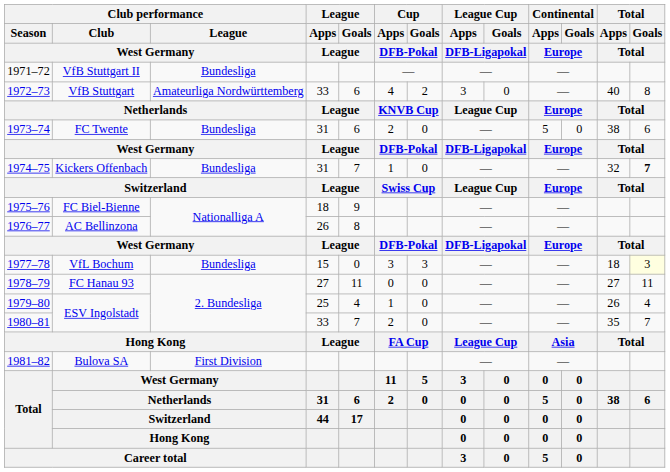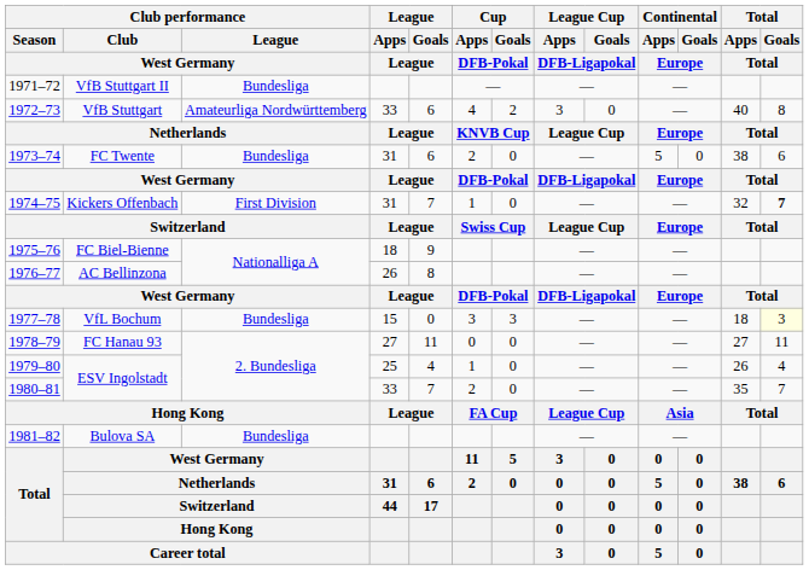 <table class="wikitable" style="text-align:center">
 <tr>
 <th colspan=3>Club performance</th>
 <th colspan=2>League</th>
 <th colspan=2>Cup</th>
 <th colspan=2>League Cup</th>
 <th colspan=2>Continental</th>
 <th colspan=2>Total</th>
 </tr>
 <tr>
 <th>Season</th>
 <th>Club</th>
 <th>League</th>
 <th>Apps</th>
 <th>Goals</th>
 <th>Apps</th>
 <th>Goals</th>
 <th>Apps</th>
 <th>Goals</th>
 <th>Apps</th>
 <th>Goals</th>
 <th>Apps</th>
 <th>Goals</th>
 </tr>
 <tr>
 <th colspan=3>West Germany</th>
 <th colspan=2>League</th>
 <th colspan=2><a href='#'>DFB-Pokal</a></th>
 <th colspan=2><a href='#'>DFB-Ligapokal</a></th>
 <th colspan=2><a href='#'>Europe</a></th>
 <th colspan=2>Total</th>
 </tr>
 <tr>
 <td>1971–72</td>
 <td><a href='#'>VfB Stuttgart II</a></td>
 <td><a href='#'>Bundesliga</a></td>
 <td></td>
 <td></td>
 <td colspan="2">—</td>
 <td colspan="2">—</td>
 <td colspan="2">—</td>
 <td></td>
 <td></td>
 </tr>
 <tr>
 <td><a href='#'>1972–73</a></td>
 <td><a href='#'>VfB Stuttgart</a></td>
 <td><a href='#'>Amateurliga Nordwürttemberg</a></td>
 <td>33</td>
 <td>6</td>
 <td>4</td>
 <td>2</td>
 <td>3</td>
 <td>0</td>
 <td colspan="2">—</td>
 <td>40</td>
 <td>8</td>
 </tr>
 <tr>
 <th colspan=3>Netherlands</th>
 <th colspan=2>League</th>
 <th colspan=2><a href='#'>KNVB Cup</a></th>
 <th colspan=2>League Cup</th>
 <th colspan=2><a href='#'>Europe</a></th>
 <th colspan=2>Total</th>
 </tr>
 <tr>
 <td><a href='#'>1973–74</a></td>
 <td><a href='#'>FC Twente</a></td>
 <td><a href='#'>Bundesliga</a></td>
 <td>31</td>
 <td>6</td>
 <td>2</td>
 <td>0</td>
 <td colspan="2">—</td>
 <td>5</td>
 <td>0</td>
 <td>38</td>
 <td>6</td>
 </tr>
 <tr>
 <th colspan=3>West Germany</th>
 <th colspan=2>League</th>
 <th colspan=2><a href='#'>DFB-Pokal</a></th>
 <th colspan=2><a href='#'>DFB-Ligapokal</a></th>
 <th colspan=2><a href='#'>Europe</a></th>
 <th colspan=2>Total</th>
 </tr>
 <tr>
 <td><a href='#'>1974–75</a></td>
 <td><a href='#'>Kickers Offenbach</a></td>
-<td><a href='#'>Bundesliga</a></td>
+<td><a href='#'>First Division</a></td>
 <td>31</td>
 <td>7</td>
 <td>1</td>
 <td>0</td>
 <td colspan="2">—</td>
 <td colspan="2">—</td>
 <td>32</td>
 <td><strong>7</strong></td>
 </tr>
 <tr>
 <th colspan=3>Switzerland</th>
 <th colspan=2>League</th>
 <th colspan=2><a href='#'>Swiss Cup</a></th>
 <th colspan=2>League Cup</th>
 <th colspan=2><a href='#'>Europe</a></th>
 <th colspan=2>Total</th>
 </tr>
 <tr>
 <td><a href='#'>1975–76</a></td>
 <td><a href='#'>FC Biel-Bienne</a></td>
 <td rowspan="2"><a href='#'>Nationalliga A</a></td>
 <td>18</td>
 <td>9</td>
 <td></td>
 <td></td>
 <td colspan="2">—</td>
 <td colspan="2">—</td>
 <td></td>
 <td></td>
 </tr>
 <tr>
 <td><a href='#'>1976–77</a></td>
 <td><a href='#'>AC Bellinzona</a></td>
 <td>26</td>
 <td>8</td>
 <td></td>
 <td></td>
 <td colspan="2">—</td>
 <td colspan="2">—</td>
 <td></td>
 <td></td>
 </tr>
 <tr>
 <th colspan=3>West Germany</th>
 <th colspan=2>League</th>
 <th colspan=2><a href='#'>DFB-Pokal</a></th>
 <th colspan=2><a href='#'>DFB-Ligapokal</a></th>
 <th colspan=2><a href='#'>Europe</a></th>
 <th colspan=2>Total</th>
 </tr>
 <tr>
 <td><a href='#'>1977–78</a></td>
 <td><a href='#'>VfL Bochum</a></td>
 <td><a href='#'>Bundesliga</a></td>
 <td>15</td>
 <td>0</td>
 <td>3</td>
 <td>3</td>
 <td colspan="2">—</td>
 <td colspan="2">—</td>
 <td>18</td>
 <td style="background: lightyellow;">3</td>
 </tr>
 <tr>
 <td><a href='#'>1978–79</a></td>
 <td><a href='#'>FC Hanau 93</a></td>
 <td rowspan="3"><a href='#'>2. Bundesliga</a></td>
 <td>27</td>
 <td>11</td>
 <td>0</td>
 <td>0</td>
 <td colspan="2">—</td>
 <td colspan="2">—</td>
 <td>27</td>
 <td>11</td>
 </tr>
 <tr>
 <td><a href='#'>1979–80</a></td>
 <td rowspan="2"><a href='#'>ESV Ingolstadt</a></td>
 <td>25</td>
 <td>4</td>
 <td>1</td>
 <td>0</td>
 <td colspan="2">—</td>
 <td colspan="2">—</td>
 <td>26</td>
 <td>4</td>
 </tr>
 <tr>
 <td><a href='#'>1980–81</a></td>
 <td>33</td>
 <td>7</td>
 <td>2</td>
 <td>0</td>
 <td colspan="2">—</td>
 <td colspan="2">—</td>
 <td>35</td>
 <td>7</td>
 </tr>
 <tr>
 <th colspan=3>Hong Kong</th>
 <th colspan=2>League</th>
 <th colspan=2><a href='#'>FA Cup</a></th>
 <th colspan=2><a href='#'>League Cup</a></th>
 <th colspan=2><a href='#'>Asia</a></th>
 <th colspan=2>Total</th>
 </tr>
 <tr>
 <td><a href='#'>1981–82</a></td>
 <td><a href='#'>Bulova SA</a></td>
-<td><a href='#'>First Division</a></td>
+<td><a href='#'>Bundesliga</a></td>
 <td></td>
 <td></td>
 <td></td>
 <td></td>
 <td colspan="2">—</td>
 <td colspan="2">—</td>
 <td></td>
 <td></td>
 </tr>
 <tr>
 <th rowspan=4>Total</th>
 <th colspan=2>West Germany</th>
 <th></th>
 <th></th>
 <th>11</th>
 <th>5</th>
 <th>3</th>
 <th>0</th>
 <th>0</th>
 <th>0</th>
 <th></th>
 <th></th>
 </tr>
 <tr>
 <th colspan=2>Netherlands</th>
 <th>31</th>
 <th>6</th>
 <th>2</th>
 <th>0</th>
 <th>0</th>
 <th>0</th>
 <th>5</th>
 <th>0</th>
 <th>38</th>
 <th>6</th>
 </tr>
 <tr>
 <th colspan=2>Switzerland</th>
 <th>44</th>
 <th>17</th>
 <th></th>
 <th></th>
 <th>0</th>
 <th>0</th>
 <th>0</th>
 <th>0</th>
 <th></th>
 <th></th>
 </tr>
 <tr>
 <th colspan=2>Hong Kong</th>
 <th></th>
 <th></th>
 <th></th>
 <th></th>
 <th>0</th>
 <th>0</th>
 <th>0</th>
 <th>0</th>
 <th></th>
 <th></th>
 </tr>
 <tr>
 <th colspan=3>Career total</th>
 <th></th>
 <th></th>
 <th></th>
 <th></th>
 <th>3</th>
 <th>0</th>
 <th>5</th>
 <th>0</th>
 <th></th>
 <th></th>
 </tr>
 </table>
